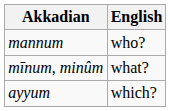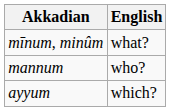 <table class="wikitable">
 <tr>
 <th>Akkadian</th>
 <th>English</th>
 </tr>
 <tr>
+<td><em>mīnum</em>, <em>minûm</em></td>
+<td>what?</td>
+</tr>
+<tr>
 <td><em>mannum</em></td>
 <td>who?</td>
-</tr>
-<tr>
-<td><em>mīnum</em>, <em>minûm</em></td>
-<td>what?</td>
 </tr>
 <tr>
 <td><em>ayyum</em></td>
 <td>which?</td>
 </tr>
 <tr>
 </tr>
 </table>
